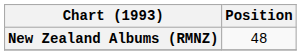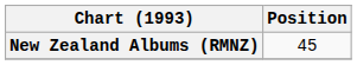 <table class="wikitable plainrowheaders" style="text-align:center">
 <tr>
 <th scope="col">Chart (1993)</th>
 <th scope="col">Position</th>
 </tr>
 <tr>
 <th scope="row">New Zealand Albums (RMNZ)</th>
-<td>48</td>
+<td>45</td>
 </tr>
 <tr>
 </tr>
 </table>
